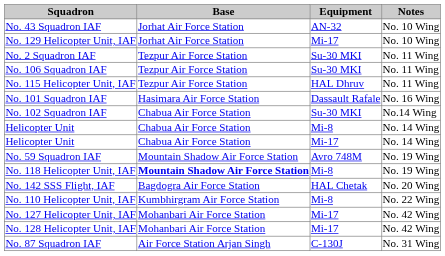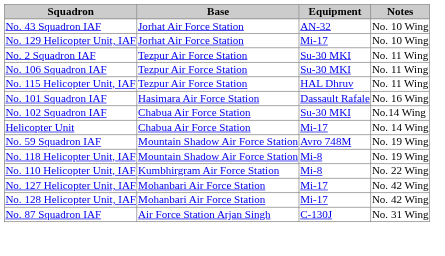 <table class="sortable" border=1 style="border-collapse: collapse;">
 <tr style="background:#ccc;">
 <th>Squadron</th>
 <th>Base</th>
 <th>Equipment</th>
 <th>Notes</th>
 </tr>
 <tr>
 <td><a href='#'>No. 43 Squadron IAF</a></td>
 <td><a href='#'>Jorhat Air Force Station</a></td>
 <td><a href='#'>AN-32</a></td>
 <td>No. 10 Wing</td>
 </tr>
 <tr>
 <td><a href='#'>No. 129 Helicopter Unit, IAF</a></td>
 <td><a href='#'>Jorhat Air Force Station</a></td>
 <td><a href='#'>Mi-17</a></td>
 <td>No. 10 Wing</td>
 </tr>
 <tr>
 <td><a href='#'>No. 2 Squadron IAF</a></td>
 <td><a href='#'>Tezpur Air Force Station</a></td>
 <td><a href='#'>Su-30 MKI</a></td>
 <td>No. 11 Wing</td>
 </tr>
 <tr>
 <td><a href='#'>No. 106 Squadron IAF</a></td>
 <td><a href='#'>Tezpur Air Force Station</a></td>
 <td><a href='#'>Su-30 MKI</a></td>
 <td>No. 11 Wing</td>
 </tr>
 <tr>
 <td><a href='#'>No. 115 Helicopter Unit, IAF</a></td>
 <td><a href='#'>Tezpur Air Force Station</a></td>
 <td><a href='#'>HAL Dhruv</a></td>
 <td>No. 11 Wing</td>
 </tr>
 <tr>
 <td><a href='#'>No. 101 Squadron IAF</a></td>
 <td><a href='#'>Hasimara Air Force Station</a></td>
 <td><a href='#'>Dassault Rafale</a></td>
 <td>No. 16 Wing</td>
 </tr>
 <tr>
 <td><a href='#'>No. 102 Squadron IAF</a></td>
 <td><a href='#'>Chabua Air Force Station</a></td>
 <td><a href='#'>Su-30 MKI</a></td>
 <td>No.14 Wing</td>
 </tr>
 <tr>
 <td><a href='#'>Helicopter Unit</a></td>
 <td><a href='#'>Chabua Air Force Station</a></td>
-<td><a href='#'>Mi-8</a></td>
-<td>No. 14 Wing</td>
-</tr>
-<tr>
-<td><a href='#'>Helicopter Unit</a></td>
-<td><a href='#'>Chabua Air Force Station</a></td>
 <td><a href='#'>Mi-17</a></td>
 <td>No. 14 Wing</td>
 </tr>
 <tr>
 <td><a href='#'>No. 59 Squadron IAF</a></td>
 <td><a href='#'>Mountain Shadow Air Force Station</a></td>
 <td><a href='#'>Avro 748M</a></td>
 <td>No. 19 Wing</td>
 </tr>
 <tr>
 <td><a href='#'>No. 118 Helicopter Unit, IAF</a></td>
-<td><strong><a href='#'>Mountain Shadow Air Force Station</a></strong></td>
+<td><a href='#'>Mountain Shadow Air Force Station</a></td>
 <td><a href='#'>Mi-8</a></td>
 <td>No. 19 Wing</td>
-</tr>
-<tr>
-<td><a href='#'>No. 142 SSS Flight, IAF</a></td>
-<td><a href='#'>Bagdogra Air Force Station</a></td>
-<td><a href='#'>HAL Chetak</a></td>
-<td>No. 20 Wing</td>
 </tr>
 <tr>
 <td><a href='#'>No. 110 Helicopter Unit, IAF</a></td>
 <td><a href='#'>Kumbhirgram Air Force Station</a></td>
 <td><a href='#'>Mi-8</a></td>
 <td>No. 22 Wing</td>
 </tr>
 <tr>
 <td><a href='#'>No. 127 Helicopter Unit, IAF</a></td>
 <td><a href='#'>Mohanbari Air Force Station</a></td>
 <td><a href='#'>Mi-17</a></td>
 <td>No. 42 Wing</td>
 </tr>
 <tr>
 <td><a href='#'>No. 128 Helicopter Unit, IAF</a></td>
 <td><a href='#'>Mohanbari Air Force Station</a></td>
 <td><a href='#'>Mi-17</a></td>
 <td>No. 42 Wing</td>
 </tr>
 <tr>
 <td><a href='#'>No. 87 Squadron IAF</a></td>
 <td><a href='#'>Air Force Station Arjan Singh</a></td>
 <td><a href='#'>C-130J</a></td>
 <td>No. 31 Wing</td>
 </tr>
 </table>
